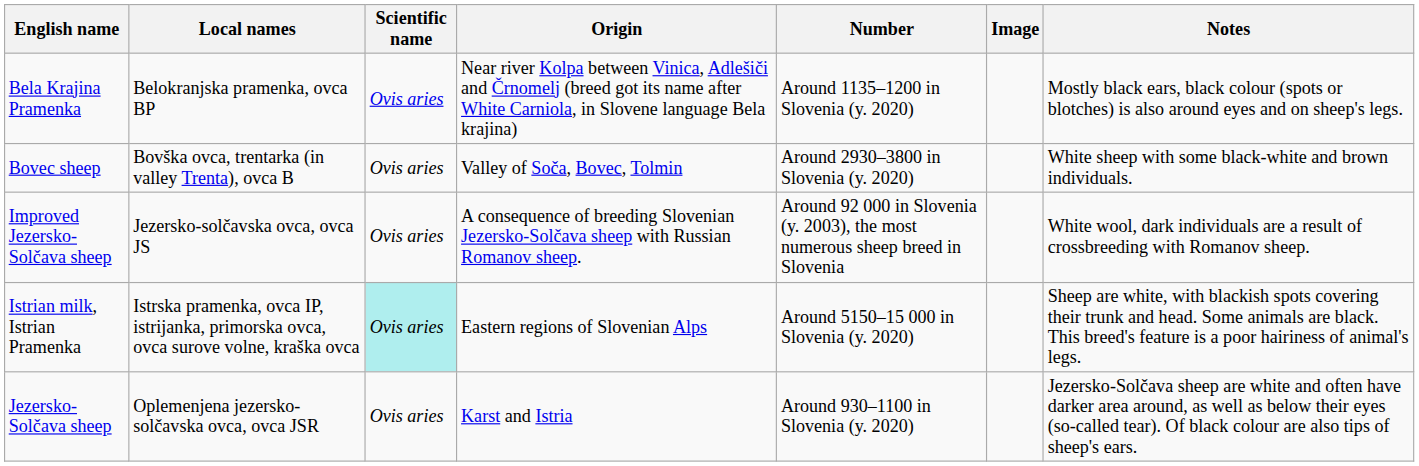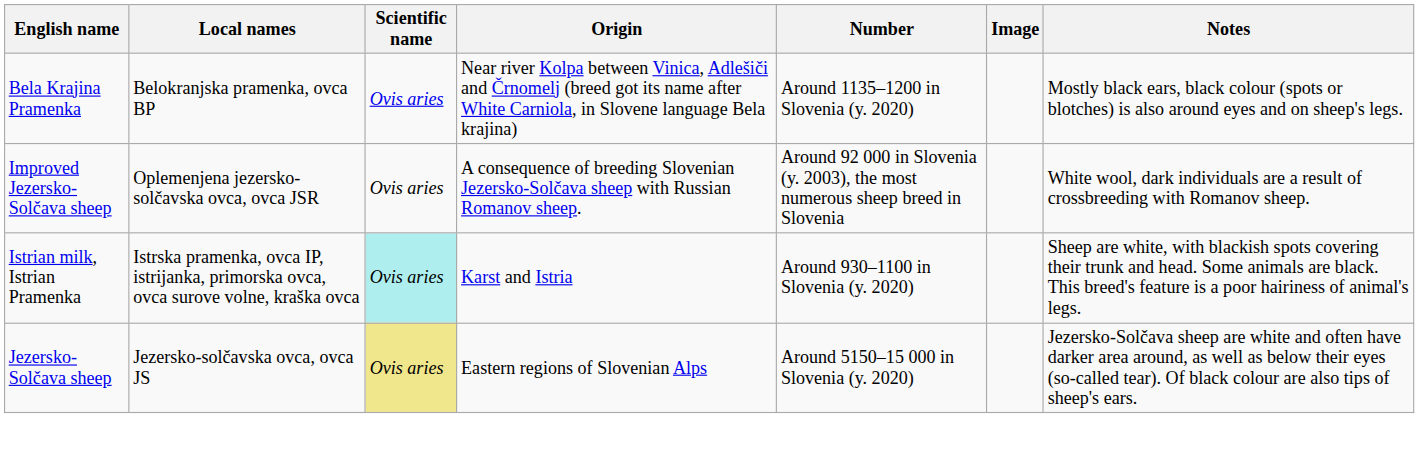 <table class="wikitable">
 <tr>
 <th>English name</th>
 <th>Local names</th>
 <th>Scientific name</th>
 <th>Origin</th>
 <th>Number</th>
 <th>Image</th>
 <th>Notes</th>
 </tr>
 <tr>
 <td><a href='#'>Bela Krajina Pramenka</a></td>
 <td>Belokranjska pramenka, ovca BP</td>
 <td><em><a href='#'>Ovis aries</a></em></td>
 <td>Near river <a href='#'>Kolpa</a> between <a href='#'>Vinica</a>, <a href='#'>Adlešiči</a> and <a href='#'>Črnomelj</a> (breed got its name after <a href='#'>White Carniola</a>, in Slovene language Bela krajina)</td>
 <td>Around 1135–1200 in Slovenia (y. 2020)</td>
 <td></td>
 <td>Mostly black ears, black colour (spots or blotches) is also around eyes and on sheep's legs.</td>
 </tr>
 <tr>
-<td><a href='#'>Bovec sheep</a></td>
-<td>Bovška ovca, trentarka (in valley <a href='#'>Trenta</a>), ovca B</td>
-<td><em>Ovis aries</em></td>
-<td>Valley of <a href='#'>Soča</a>, <a href='#'>Bovec</a>, <a href='#'>Tolmin</a></td>
-<td>Around 2930–3800 in Slovenia (y. 2020)</td>
-<td></td>
-<td>White sheep with some black-white and brown individuals.</td>
-</tr>
-<tr>
 <td><a href='#'>Improved Jezersko-Solčava sheep</a></td>
-<td>Jezersko-solčavska ovca, ovca JS</td>
+<td>Oplemenjena jezersko-solčavska ovca, ovca JSR</td>
 <td><em>Ovis aries</em></td>
 <td>A consequence of breeding Slovenian <a href='#'>Jezersko-Solčava sheep</a> with Russian <a href='#'>Romanov sheep</a>.</td>
 <td>Around 92 000 in Slovenia (y. 2003), the most numerous sheep breed in Slovenia</td>
 <td></td>
 <td>White wool, dark individuals are a result of crossbreeding with Romanov sheep.</td>
 </tr>
 <tr>
 <td><a href='#'>Istrian milk</a>, Istrian Pramenka</td>
 <td>Istrska pramenka, ovca IP, istrijanka, primorska ovca, ovca surove volne, kraška ovca</td>
 <td style="background: paleturquoise;"><em>Ovis aries</em></td>
-<td>Eastern regions of Slovenian <a href='#'>Alps</a></td>
-<td>Around 5150–15 000 in Slovenia (y. 2020)</td>
+<td><a href='#'>Karst</a> and <a href='#'>Istria</a></td>
+<td>Around 930–1100 in Slovenia (y. 2020)</td>
 <td></td>
 <td>Sheep are white, with blackish spots covering their trunk and head. Some animals are black. This breed's feature is a poor hairiness of animal's legs.</td>
 </tr>
 <tr>
 <td><a href='#'>Jezersko-Solčava sheep</a></td>
-<td>Oplemenjena jezersko-solčavska ovca, ovca JSR</td>
-<td><em>Ovis aries</em></td>
-<td><a href='#'>Karst</a> and <a href='#'>Istria</a></td>
-<td>Around 930–1100 in Slovenia (y. 2020)</td>
+<td>Jezersko-solčavska ovca, ovca JS</td>
+<td style="background: khaki;"><em>Ovis aries</em></td>
+<td>Eastern regions of Slovenian <a href='#'>Alps</a></td>
+<td>Around 5150–15 000 in Slovenia (y. 2020)</td>
 <td></td>
 <td>Jezersko-Solčava sheep are white and often have darker area around, as well as below their eyes (so-called tear). Of black colour are also tips of sheep's ears.</td>
 </tr>
 </table>
